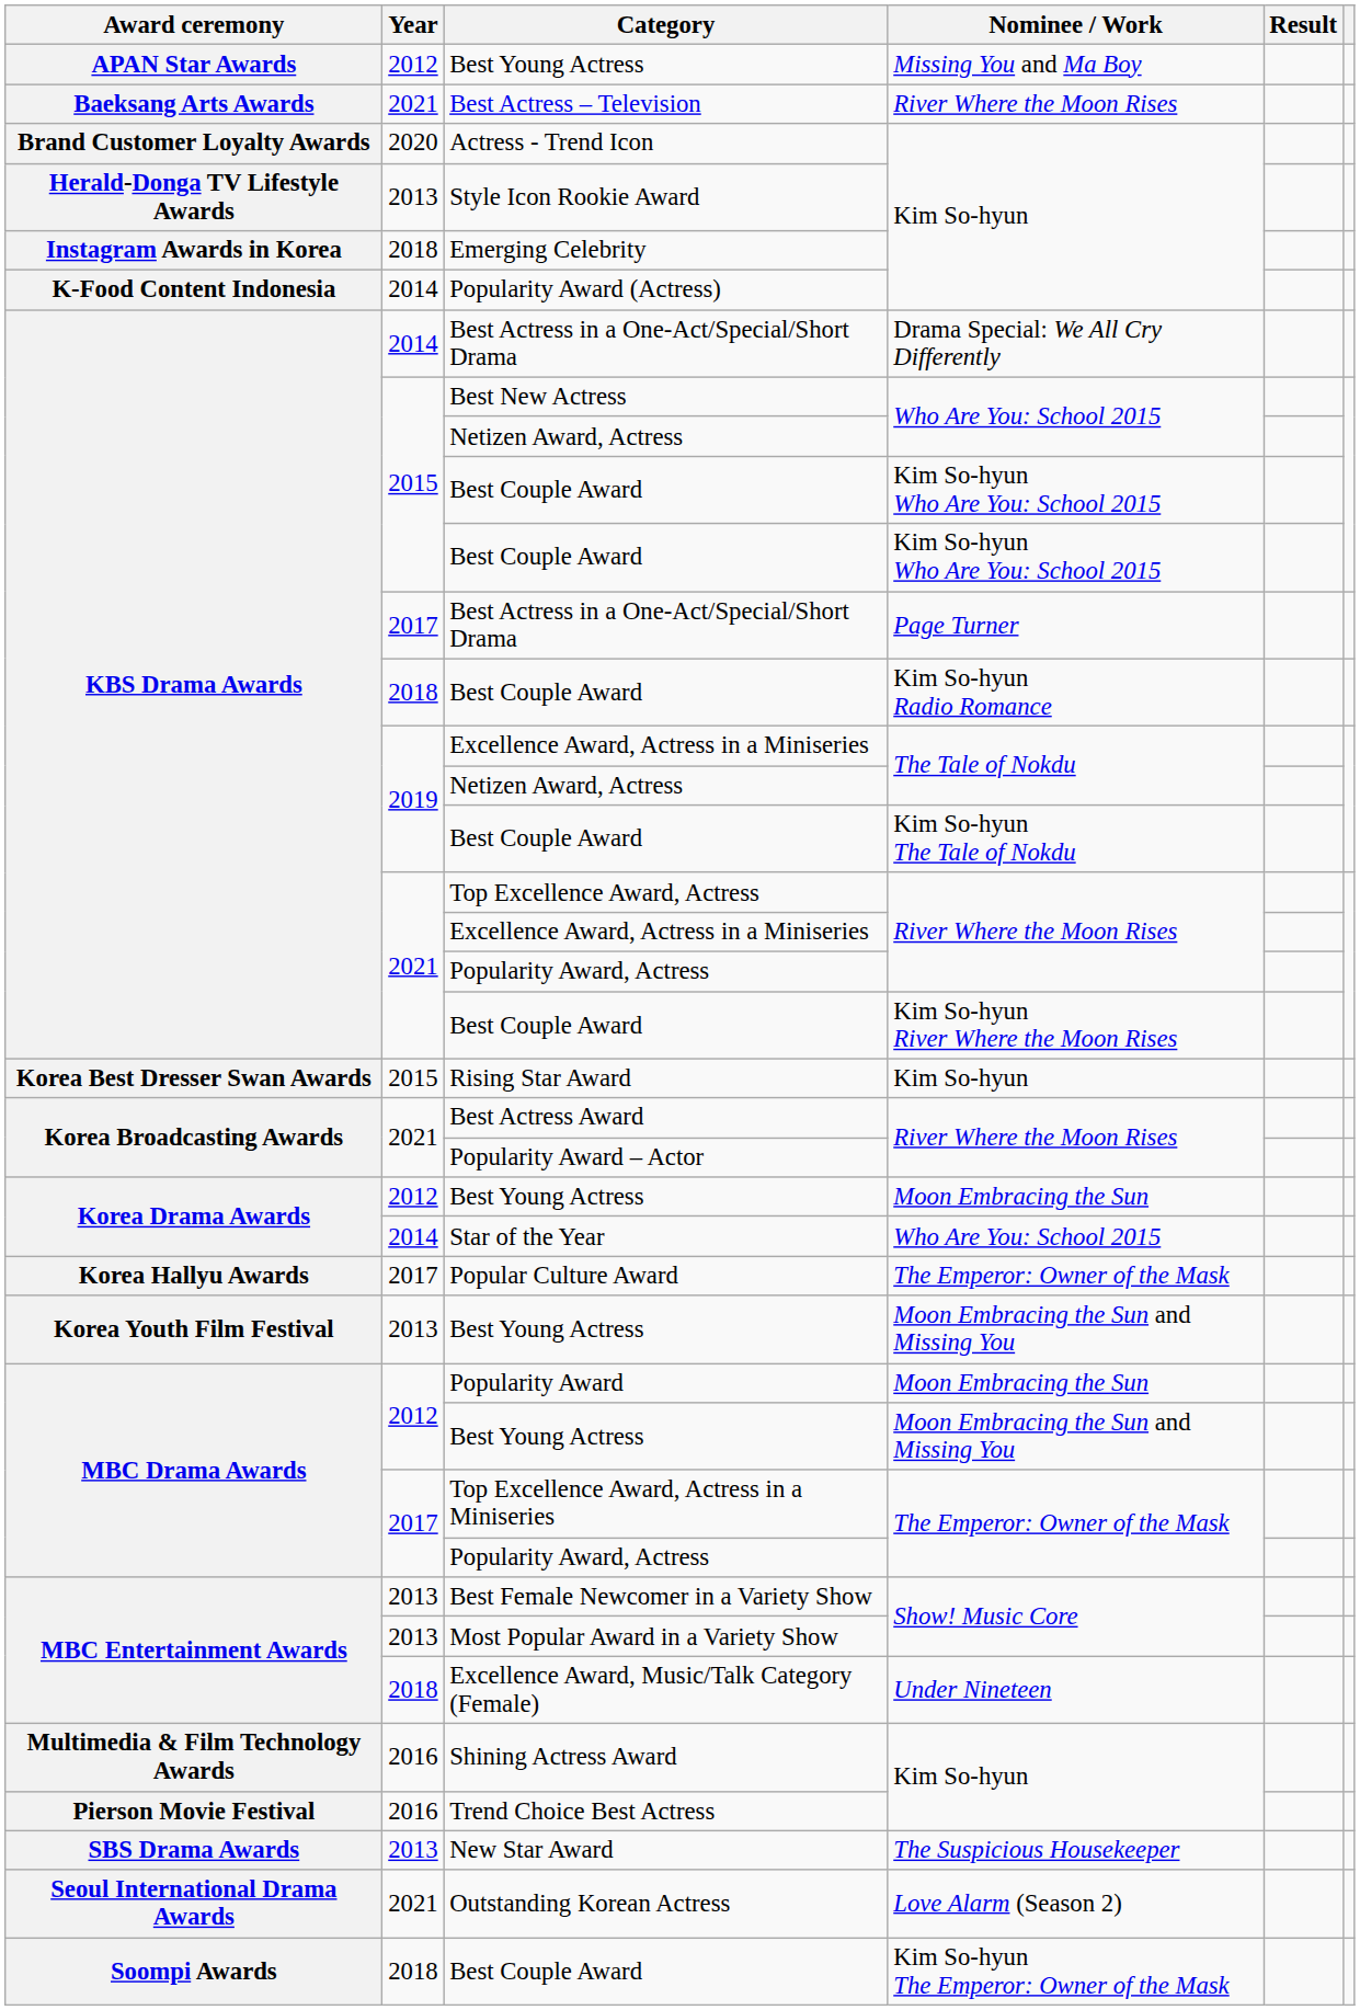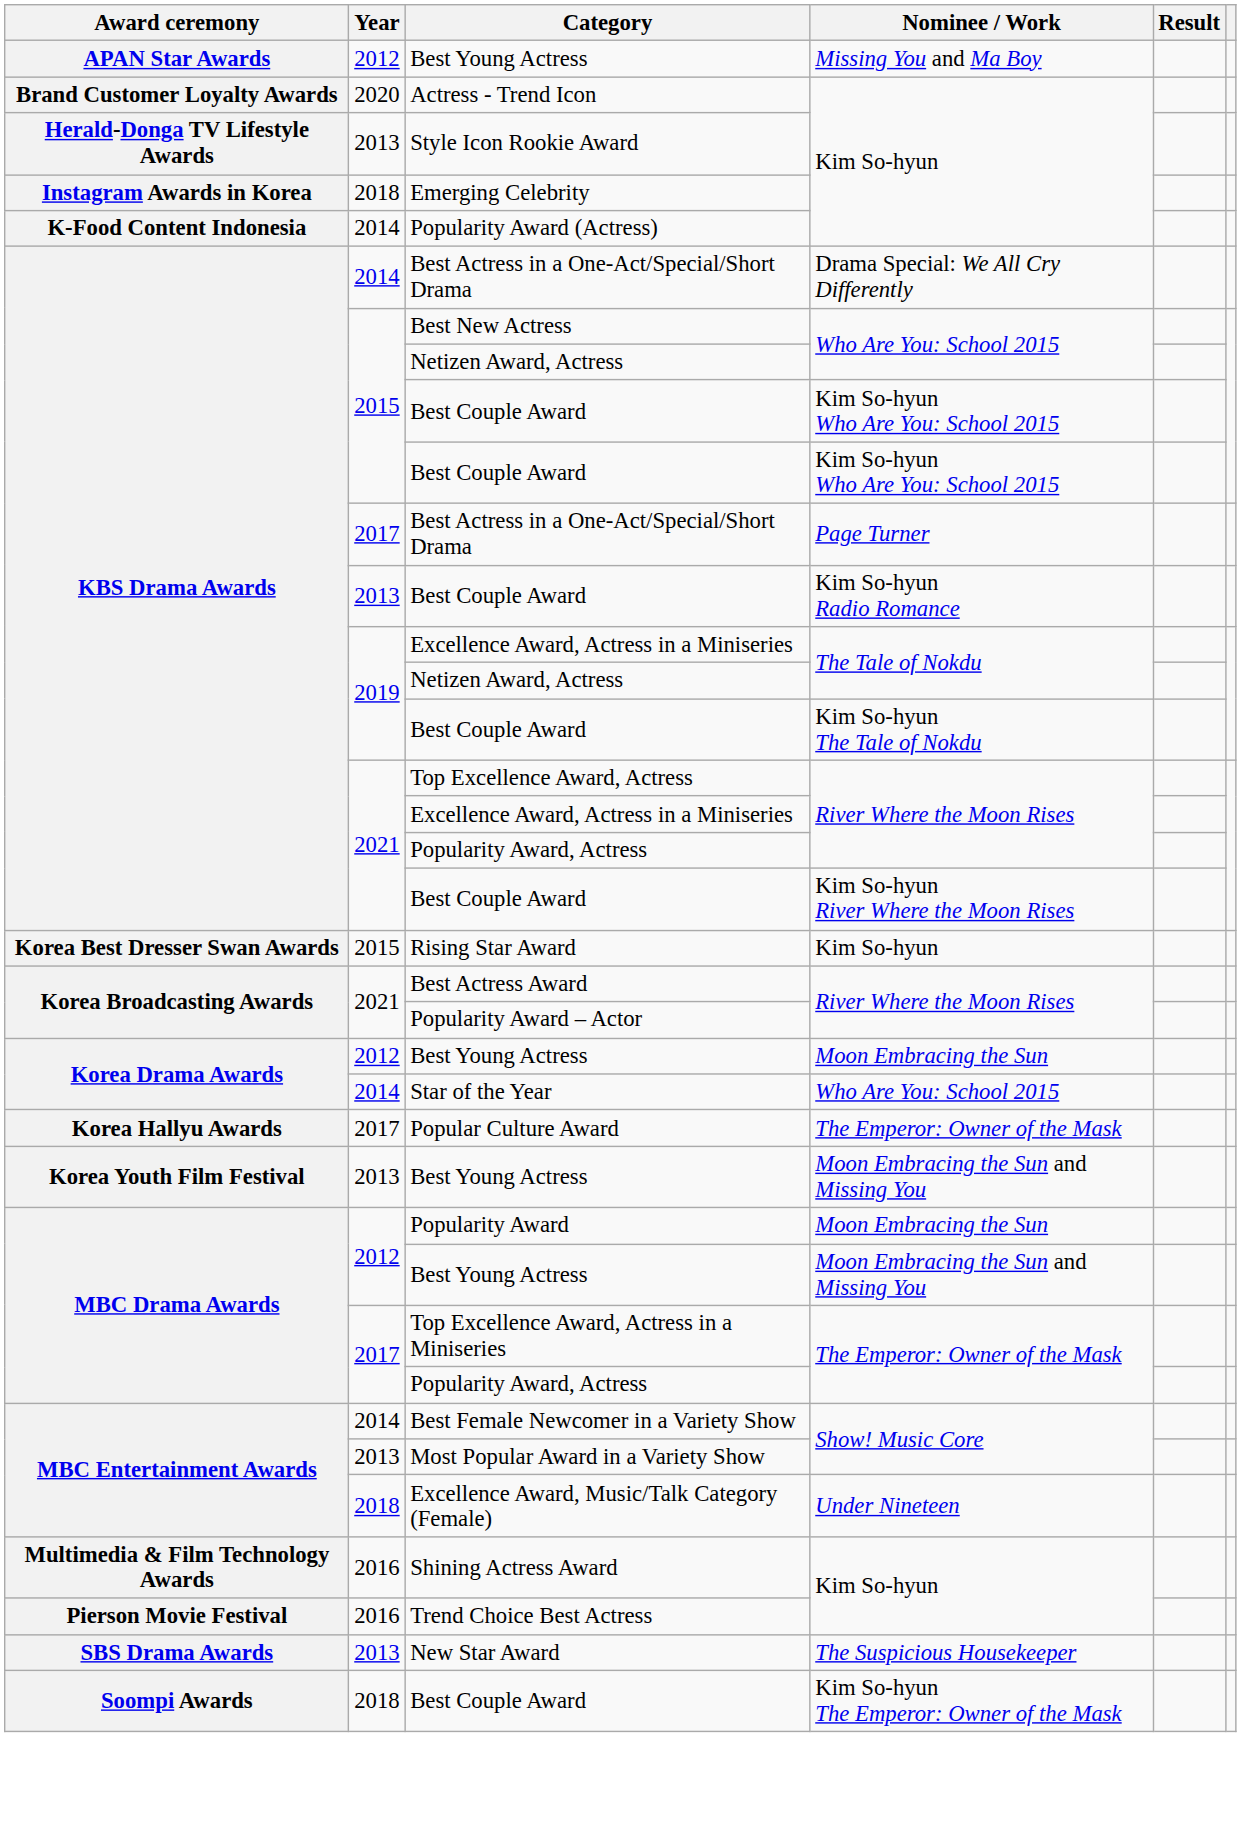 <table class="wikitable plainrowheaders sortable">
 <tr>
 <th scope="col">Award ceremony</th>
 <th scope="col">Year</th>
 <th scope="col">Category</th>
 <th scope="col">Nominee / Work</th>
 <th scope="col">Result</th>
 <th scope="col" class="unsortable"></th>
 </tr>
 <tr>
 <th scope="row"><a href='#'>APAN Star Awards</a></th>
 <td style="text-align:center"><a href='#'>2012</a></td>
 <td>Best Young Actress</td>
 <td><em><a href='#'>Missing You</a></em> and <em><a href='#'>Ma Boy</a></em></td>
-<td></td>
-<td style="text-align:center"></td>
-</tr>
-<tr>
-<th scope="row"><a href='#'>Baeksang Arts Awards</a></th>
-<td style="text-align:center"><a href='#'>2021</a></td>
-<td><a href='#'>Best Actress – Television</a></td>
-<td><em><a href='#'>River Where the Moon Rises</a></em></td>
 <td></td>
 <td style="text-align:center"></td>
 </tr>
 <tr>
 <th scope="row">Brand Customer Loyalty Awards</th>
 <td style="text-align:center">2020</td>
 <td>Actress - Trend Icon</td>
 <td rowspan="4">Kim So-hyun</td>
 <td></td>
 <td style="text-align:center"></td>
 </tr>
 <tr>
 <th scope="row"><a href='#'>Herald</a>-<a href='#'>Donga</a> TV Lifestyle Awards</th>
 <td style="text-align:center">2013</td>
 <td>Style Icon Rookie Award</td>
 <td></td>
 <td style="text-align:center"></td>
 </tr>
 <tr>
 <th scope="row"><a href='#'>Instagram</a> Awards in Korea</th>
 <td style="text-align:center">2018</td>
 <td>Emerging Celebrity</td>
 <td></td>
 <td style="text-align:center"></td>
 </tr>
 <tr>
 <th scope="row">K-Food Content Indonesia</th>
 <td style="text-align:center">2014</td>
 <td>Popularity Award (Actress)</td>
 <td></td>
 <td style="text-align:center"></td>
 </tr>
 <tr>
 <th scope="row" rowspan="14"><a href='#'>KBS Drama Awards</a></th>
 <td style="text-align:center"><a href='#'>2014</a></td>
 <td>Best Actress in a One-Act/Special/Short Drama</td>
 <td>Drama Special: <em>We All Cry Differently</em></td>
 <td></td>
 <td style="text-align:center"></td>
 </tr>
 <tr>
 <td rowspan="4" style="text-align:center"><a href='#'>2015</a></td>
 <td>Best New Actress</td>
 <td rowspan="2"><em><a href='#'>Who Are You: School 2015</a></em></td>
 <td></td>
 <td rowspan="4" style="text-align:center"></td>
 </tr>
 <tr>
 <td>Netizen Award, Actress</td>
 <td></td>
 </tr>
 <tr>
 <td>Best Couple Award</td>
 <td>Kim So-hyun <br><em><a href='#'>Who Are You: School 2015</a></em></td>
 <td></td>
 </tr>
 <tr>
 <td>Best Couple Award</td>
 <td>Kim So-hyun  <br> <em><a href='#'>Who Are You: School 2015</a></em></td>
 <td></td>
 </tr>
 <tr>
 <td style="text-align:center"><a href='#'>2017</a></td>
 <td>Best Actress in a One-Act/Special/Short Drama</td>
 <td><em><a href='#'>Page Turner</a></em></td>
 <td></td>
 <td style="text-align:center"></td>
 </tr>
 <tr>
-<td style="text-align:center"><a href='#'>2018</a></td>
+<td style="text-align:center"><a href='#'>2013</a></td>
 <td>Best Couple Award</td>
 <td>Kim So-hyun   <br><em><a href='#'>Radio Romance</a></em></td>
 <td></td>
 <td style="text-align:center"></td>
 </tr>
 <tr>
 <td rowspan="3" style="text-align:center"><a href='#'>2019</a></td>
 <td>Excellence Award, Actress in a Miniseries</td>
 <td rowspan="2"><em><a href='#'>The Tale of Nokdu</a></em></td>
 <td></td>
 <td rowspan="3" style="text-align:center"></td>
 </tr>
 <tr>
 <td>Netizen Award, Actress</td>
 <td></td>
 </tr>
 <tr>
 <td>Best Couple Award</td>
 <td>Kim So-hyun <br><em><a href='#'>The Tale of Nokdu</a></em></td>
 <td></td>
 </tr>
 <tr>
 <td rowspan="4" style="text-align:center"><a href='#'>2021</a></td>
 <td>Top Excellence Award, Actress</td>
 <td rowspan="3"><em><a href='#'>River Where the Moon Rises</a></em></td>
 <td></td>
 <td rowspan="4" style="text-align:center"></td>
 </tr>
 <tr>
 <td>Excellence Award, Actress in a Miniseries</td>
 <td></td>
 </tr>
 <tr>
 <td>Popularity Award, Actress</td>
 <td></td>
 </tr>
 <tr>
 <td>Best Couple Award</td>
 <td>Kim So-hyun  <br><em><a href='#'>River Where the Moon Rises</a></em></td>
 <td></td>
 </tr>
 <tr>
 <th scope="row">Korea Best Dresser Swan Awards</th>
 <td style="text-align:center">2015</td>
 <td>Rising Star Award</td>
 <td>Kim So-hyun</td>
 <td></td>
 <td style="text-align:center"></td>
 </tr>
 <tr>
 <th scope="row" rowspan="2">Korea Broadcasting Awards</th>
 <td rowspan="2"style="text-align:center">2021</td>
 <td>Best Actress Award</td>
 <td rowspan="2"><em><a href='#'>River Where the Moon Rises</a></em></td>
 <td></td>
 <td style="text-align:center"></td>
 </tr>
 <tr>
 <td>Popularity Award – Actor</td>
 <td></td>
 <td style="text-align:center"></td>
 </tr>
 <tr>
 <th scope="row" rowspan="2"><a href='#'>Korea Drama Awards</a></th>
 <td style="text-align:center"><a href='#'>2012</a></td>
 <td>Best Young Actress</td>
 <td><em><a href='#'>Moon Embracing the Sun</a></em></td>
 <td></td>
 <td style="text-align:center"></td>
 </tr>
 <tr>
 <td style="text-align:center"><a href='#'>2014</a></td>
 <td>Star of the Year</td>
 <td><em><a href='#'>Who Are You: School 2015</a></em></td>
 <td></td>
 <td style="text-align:center"></td>
 </tr>
 <tr>
 <th scope="row">Korea Hallyu Awards</th>
 <td style="text-align:center">2017</td>
 <td>Popular Culture Award</td>
 <td><em><a href='#'>The Emperor: Owner of the Mask</a></em></td>
 <td></td>
 <td style="text-align:center"></td>
 </tr>
 <tr>
 <th scope="row">Korea Youth Film Festival</th>
 <td style="text-align:center">2013</td>
 <td>Best Young Actress</td>
 <td><em><a href='#'>Moon Embracing the Sun</a></em> and <em><a href='#'>Missing You</a></em></td>
 <td></td>
 <td style="text-align:center"></td>
 </tr>
 <tr>
 <th scope="row" rowspan="4"><a href='#'>MBC Drama Awards</a></th>
 <td rowspan="2" style="text-align:center"><a href='#'>2012</a></td>
 <td>Popularity Award</td>
 <td><em><a href='#'>Moon Embracing the Sun</a></em></td>
 <td></td>
 <td style="text-align:center"></td>
 </tr>
 <tr>
 <td>Best Young Actress</td>
 <td><em><a href='#'>Moon Embracing the Sun</a></em> and <em><a href='#'>Missing You</a></em></td>
 <td></td>
 <td style="text-align:center"></td>
 </tr>
 <tr>
 <td rowspan="2" style="text-align:center"><a href='#'>2017</a></td>
 <td>Top Excellence Award, Actress in a Miniseries</td>
 <td rowspan="2"><em><a href='#'>The Emperor: Owner of the Mask</a></em></td>
 <td></td>
 <td style="text-align:center"></td>
 </tr>
 <tr>
 <td>Popularity Award, Actress</td>
 <td></td>
 <td style="text-align:center"></td>
 </tr>
 <tr>
 <th scope="row" rowspan="3"><a href='#'>MBC Entertainment Awards</a></th>
-<td style="text-align:center">2013</td>
+<td style="text-align:center">2014</td>
 <td>Best Female Newcomer in a Variety Show</td>
 <td rowspan="2"><em><a href='#'>Show! Music Core</a></em></td>
 <td></td>
 <td style="text-align:center"></td>
 </tr>
 <tr>
 <td style="text-align:center">2013</td>
 <td>Most Popular Award in a Variety Show</td>
 <td></td>
 <td style="text-align:center"></td>
 </tr>
 <tr>
 <td style="text-align:center"><a href='#'>2018</a></td>
 <td>Excellence Award, Music/Talk Category (Female)</td>
 <td><em><a href='#'>Under Nineteen</a></em></td>
 <td></td>
 <td style="text-align:center"></td>
 </tr>
 <tr>
 <th scope="row">Multimedia & Film Technology Awards</th>
 <td style="text-align:center">2016</td>
 <td>Shining Actress Award</td>
 <td rowspan="2">Kim So-hyun</td>
 <td></td>
 <td style="text-align:center"></td>
 </tr>
 <tr>
 <th scope="row">Pierson Movie Festival</th>
 <td style="text-align:center">2016</td>
 <td>Trend Choice Best Actress</td>
 <td></td>
 <td style="text-align:center"></td>
 </tr>
 <tr>
 <th scope="row"><a href='#'>SBS Drama Awards</a></th>
 <td style="text-align:center"><a href='#'>2013</a></td>
 <td>New Star Award</td>
 <td><em><a href='#'>The Suspicious Housekeeper</a></em></td>
 <td></td>
 <td style="text-align:center"></td>
 </tr>
 <tr>
-<th scope="row"><a href='#'>Seoul International Drama Awards</a></th>
-<td style="text-align:center">2021</td>
-<td>Outstanding Korean Actress</td>
-<td><em><a href='#'>Love Alarm</a></em> (Season 2)</td>
-<td></td>
-<td style="text-align:center"></td>
-</tr>
-<tr>
 <th scope="row"><a href='#'>Soompi</a> Awards</th>
 <td style="text-align:center">2018</td>
 <td>Best Couple Award</td>
 <td>Kim So-hyun <br>  <em><a href='#'>The Emperor: Owner of the Mask</a></em></td>
 <td></td>
 <td style="text-align:center"></td>
 </tr>
 </table>
